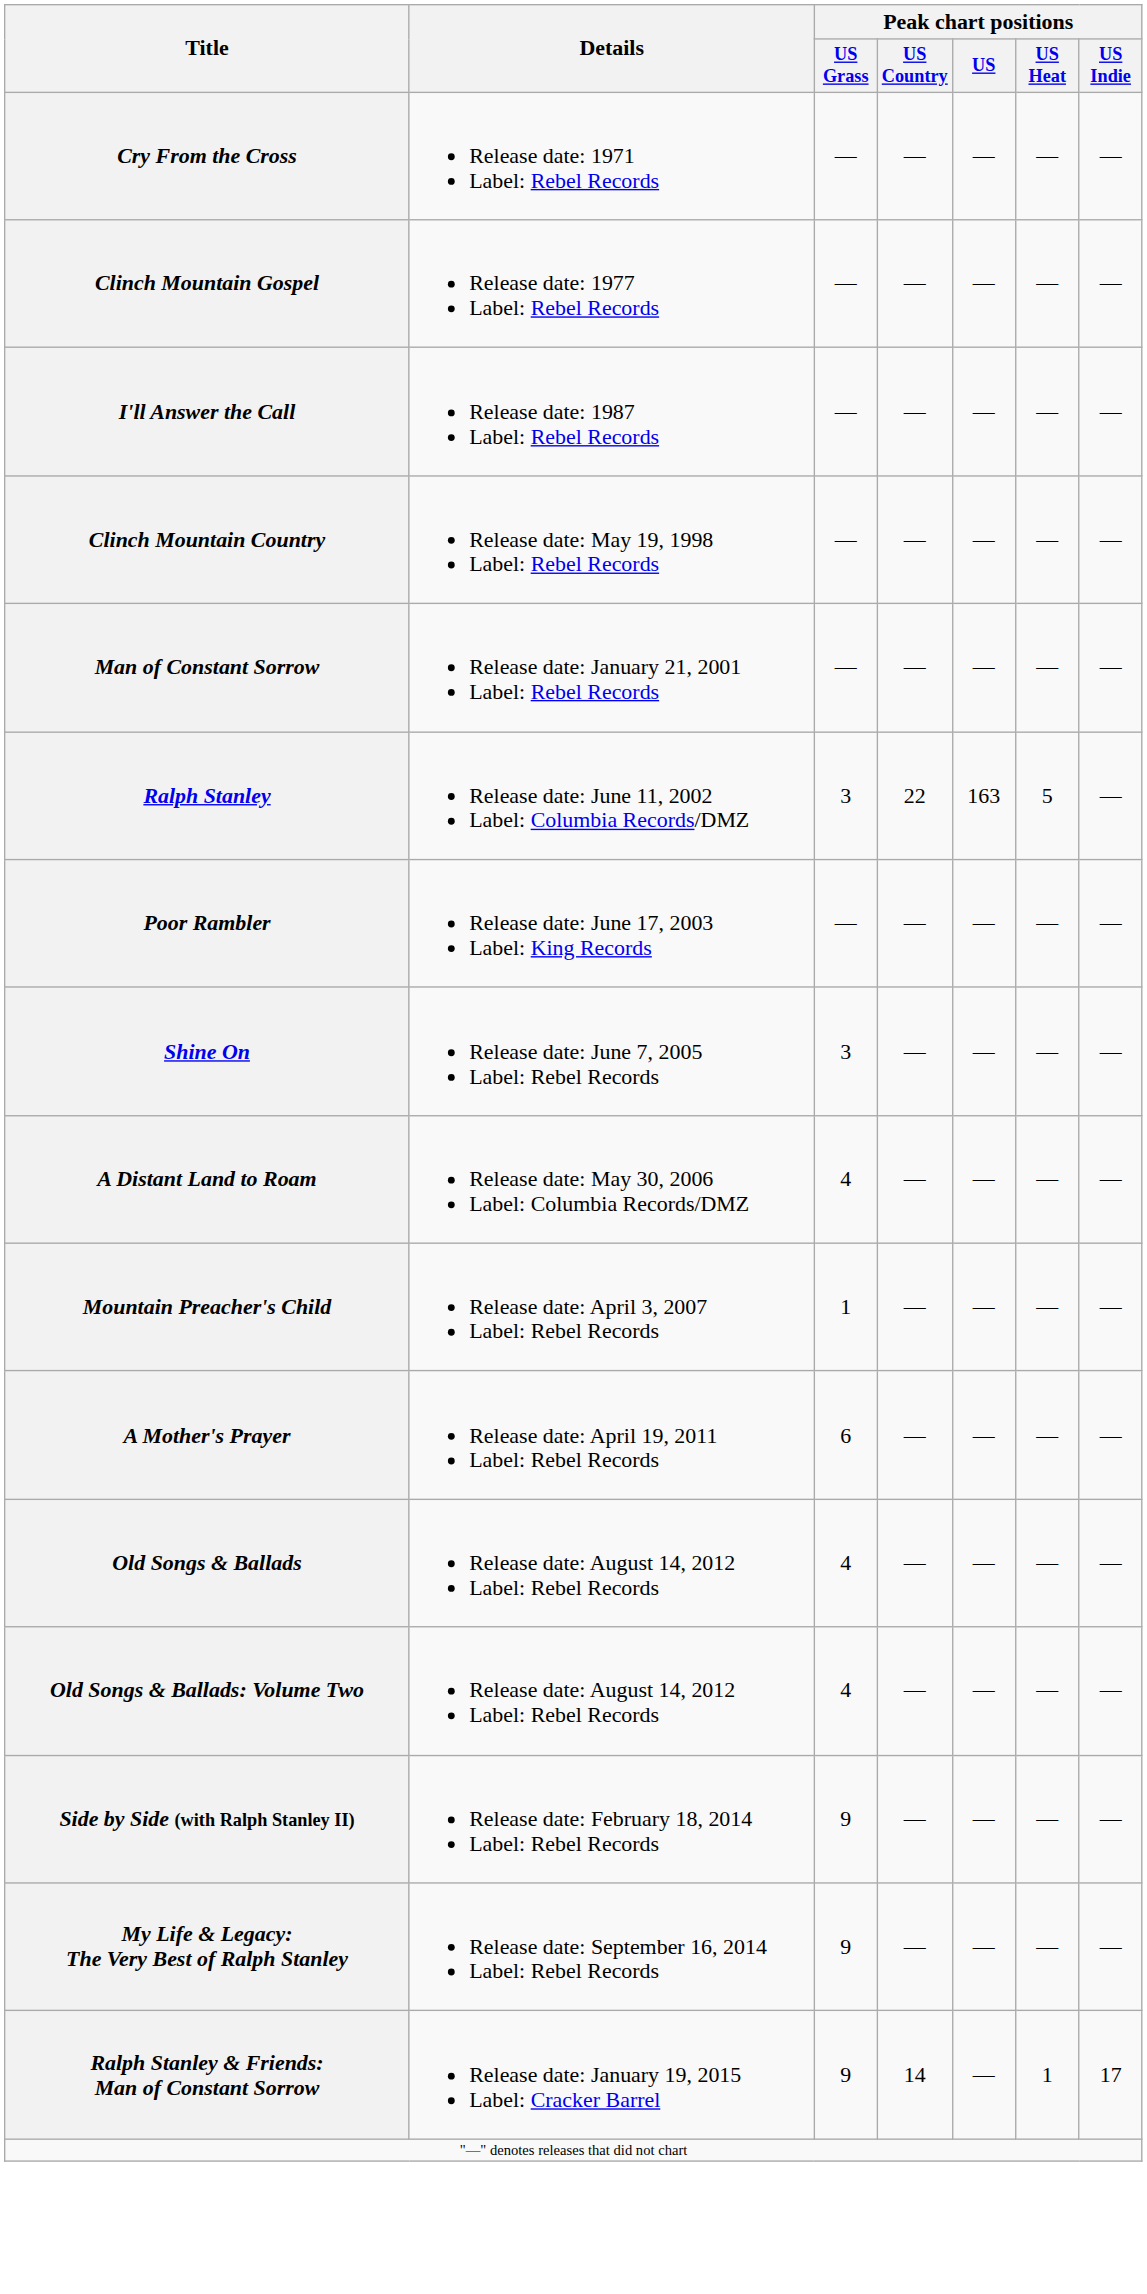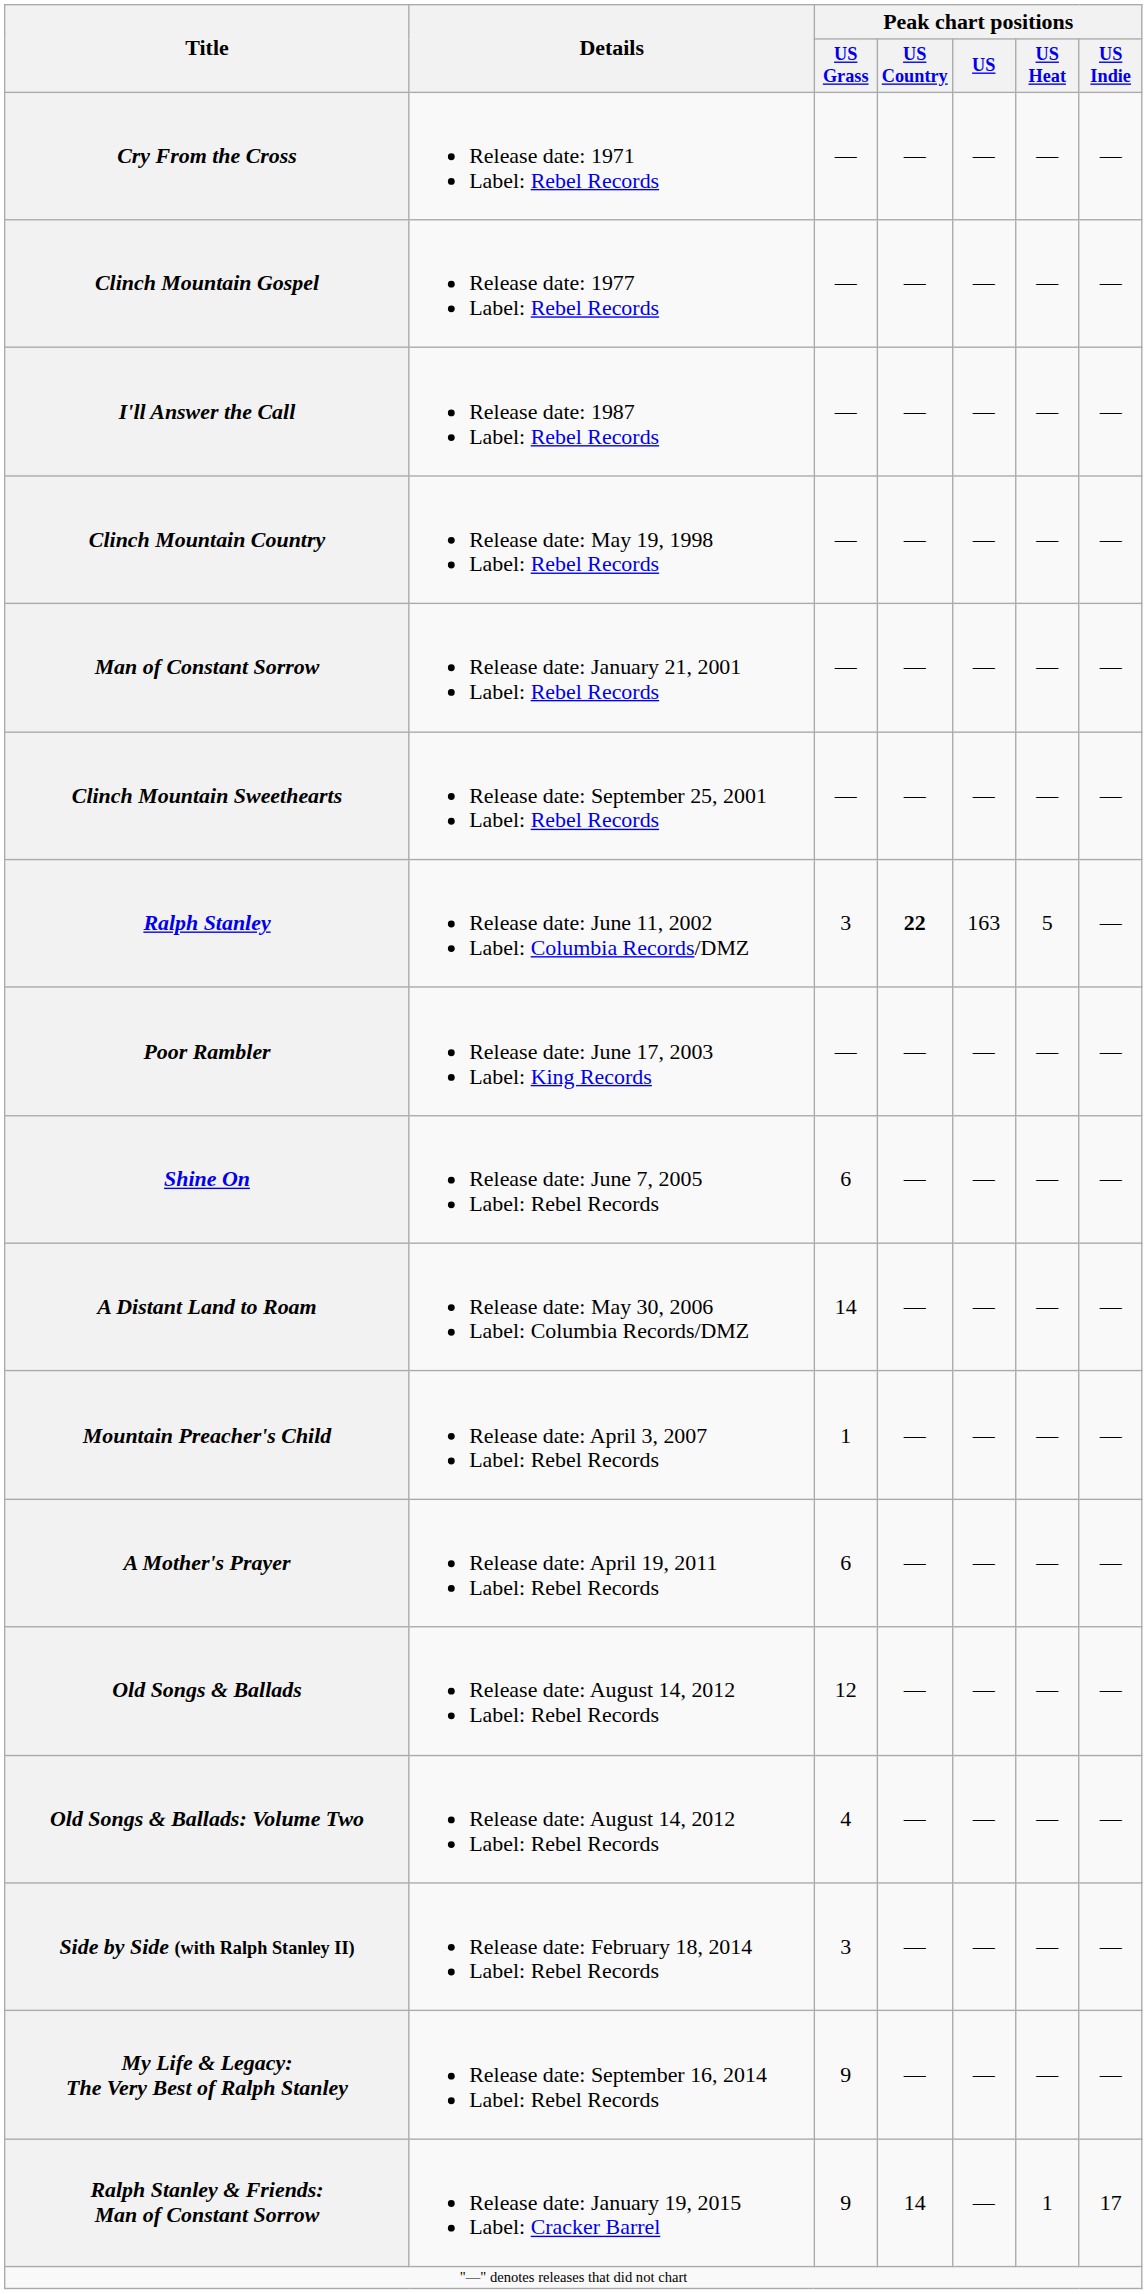 <table class="wikitable plainrowheaders" style="text-align:center;">
 <tr>
 <th rowspan="2" style="width:18em;">Title</th>
 <th rowspan="2" style="width:18em;">Details</th>
 <th colspan="5">Peak chart positions</th>
 </tr>
 <tr style="font-size:smaller;">
 <th style="width:40px;"><a href='#'>US Grass</a></th>
 <th style="width:40px;"><a href='#'>US Country</a></th>
 <th style="width:40px;"><a href='#'>US</a></th>
 <th style="width:40px;"><a href='#'>US Heat</a></th>
 <th style="width:40px;"><a href='#'>US Indie</a></th>
 </tr>
 <tr>
 <th scope="row"><em>Cry From the Cross</em></th>
 <td style="text-align:left;"><br><ul><li>Release date: 1971</li><li>Label: <a href='#'>Rebel Records</a></li></ul></td>
 <td>—</td>
 <td>—</td>
 <td>—</td>
 <td>—</td>
 <td>—</td>
 </tr>
 <tr>
 <th scope="row"><em>Clinch Mountain Gospel</em></th>
 <td style="text-align:left;"><br><ul><li>Release date: 1977</li><li>Label: <a href='#'>Rebel Records</a></li></ul></td>
 <td>—</td>
 <td>—</td>
 <td>—</td>
 <td>—</td>
 <td>—</td>
 </tr>
 <tr>
 <th scope="row"><em>I'll Answer the Call</em></th>
 <td style="text-align:left;"><br><ul><li>Release date: 1987</li><li>Label: <a href='#'>Rebel Records</a></li></ul></td>
 <td>—</td>
 <td>—</td>
 <td>—</td>
 <td>—</td>
 <td>—</td>
 </tr>
 <tr>
 <th scope="row"><em>Clinch Mountain Country</em></th>
 <td style="text-align:left;"><br><ul><li>Release date: May 19, 1998</li><li>Label: <a href='#'>Rebel Records</a></li></ul></td>
 <td>—</td>
 <td>—</td>
 <td>—</td>
 <td>—</td>
 <td>—</td>
 </tr>
 <tr>
 <th scope="row"><em>Man of Constant Sorrow</em></th>
 <td style="text-align:left;"><br><ul><li>Release date: January 21, 2001</li><li>Label: <a href='#'>Rebel Records</a></li></ul></td>
 <td>—</td>
 <td>—</td>
 <td>—</td>
 <td>—</td>
 <td>—</td>
 </tr>
 <tr>
+<th scope="row"><em>Clinch Mountain Sweethearts</em></th>
+<td style="text-align:left;"><br><ul><li>Release date: September 25, 2001</li><li>Label: <a href='#'>Rebel Records</a></li></ul></td>
+<td>—</td>
+<td>—</td>
+<td>—</td>
+<td>—</td>
+<td>—</td>
+</tr>
+<tr>
 <th scope="row"><em><a href='#'>Ralph Stanley</a></em></th>
 <td style="text-align:left;"><br><ul><li>Release date: June 11, 2002</li><li>Label: <a href='#'>Columbia Records</a>/DMZ</li></ul></td>
 <td>3</td>
-<td>22</td>
+<td><strong>22</strong></td>
 <td>163</td>
 <td>5</td>
 <td>—</td>
 </tr>
 <tr>
 <th scope="row"><em>Poor Rambler</em></th>
 <td style="text-align:left;"><br><ul><li>Release date: June 17, 2003</li><li>Label: <a href='#'>King Records</a></li></ul></td>
 <td>—</td>
 <td>—</td>
 <td>—</td>
 <td>—</td>
 <td>—</td>
 </tr>
 <tr>
 <th scope="row"><em><a href='#'>Shine On</a></em></th>
 <td style="text-align:left;"><br><ul><li>Release date: June 7, 2005</li><li>Label: Rebel Records</li></ul></td>
-<td>3</td>
+<td>6</td>
 <td>—</td>
 <td>—</td>
 <td>—</td>
 <td>—</td>
 </tr>
 <tr>
 <th scope="row"><em>A Distant Land to Roam</em></th>
 <td style="text-align:left;"><br><ul><li>Release date: May 30, 2006</li><li>Label: Columbia Records/DMZ</li></ul></td>
-<td>4</td>
+<td>14</td>
 <td>—</td>
 <td>—</td>
 <td>—</td>
 <td>—</td>
 </tr>
 <tr>
 <th scope="row"><em>Mountain Preacher's Child</em></th>
 <td style="text-align:left;"><br><ul><li>Release date: April 3, 2007</li><li>Label: Rebel Records</li></ul></td>
 <td>1</td>
 <td>—</td>
 <td>—</td>
 <td>—</td>
 <td>—</td>
 </tr>
 <tr>
 <th scope="row"><em>A Mother's Prayer</em></th>
 <td style="text-align:left;"><br><ul><li>Release date: April 19, 2011</li><li>Label: Rebel Records</li></ul></td>
 <td>6</td>
 <td>—</td>
 <td>—</td>
 <td>—</td>
 <td>—</td>
 </tr>
 <tr>
 <th scope="row"><em>Old Songs & Ballads</em></th>
 <td style="text-align:left;"><br><ul><li>Release date: August 14, 2012</li><li>Label: Rebel Records</li></ul></td>
-<td>4</td>
+<td>12</td>
 <td>—</td>
 <td>—</td>
 <td>—</td>
 <td>—</td>
 </tr>
 <tr>
 <th scope="row"><em>Old Songs & Ballads: Volume Two</em></th>
 <td style="text-align:left;"><br><ul><li>Release date: August 14, 2012</li><li>Label: Rebel Records</li></ul></td>
 <td>4</td>
 <td>—</td>
 <td>—</td>
 <td>—</td>
 <td>—</td>
 </tr>
 <tr>
 <th scope="row"><em>Side by Side</em> <small>(with Ralph Stanley II)</small></th>
 <td style="text-align:left;"><br><ul><li>Release date: February 18, 2014</li><li>Label: Rebel Records</li></ul></td>
-<td>9</td>
+<td>3</td>
 <td>—</td>
 <td>—</td>
 <td>—</td>
 <td>—</td>
 </tr>
 <tr>
 <th scope="row"><em>My Life & Legacy:<br>The Very Best of Ralph Stanley</em></th>
 <td style="text-align:left;"><br><ul><li>Release date: September 16, 2014</li><li>Label: Rebel Records</li></ul></td>
 <td>9</td>
 <td>—</td>
 <td>—</td>
 <td>—</td>
 <td>—</td>
 </tr>
 <tr>
 <th scope="row"><em>Ralph Stanley & Friends:<br>Man of Constant Sorrow</em></th>
 <td style="text-align:left;"><br><ul><li>Release date: January 19, 2015</li><li>Label: <a href='#'>Cracker Barrel</a></li></ul></td>
 <td>9</td>
 <td>14</td>
 <td>—</td>
 <td>1</td>
 <td>17</td>
 </tr>
 <tr>
 <td colspan="7" style="font-size:8pt">"—" denotes releases that did not chart</td>
 </tr>
 </table>
